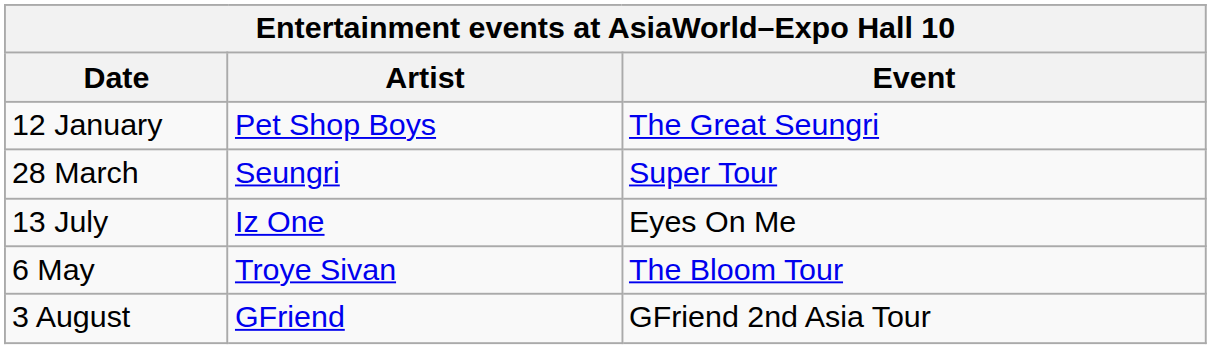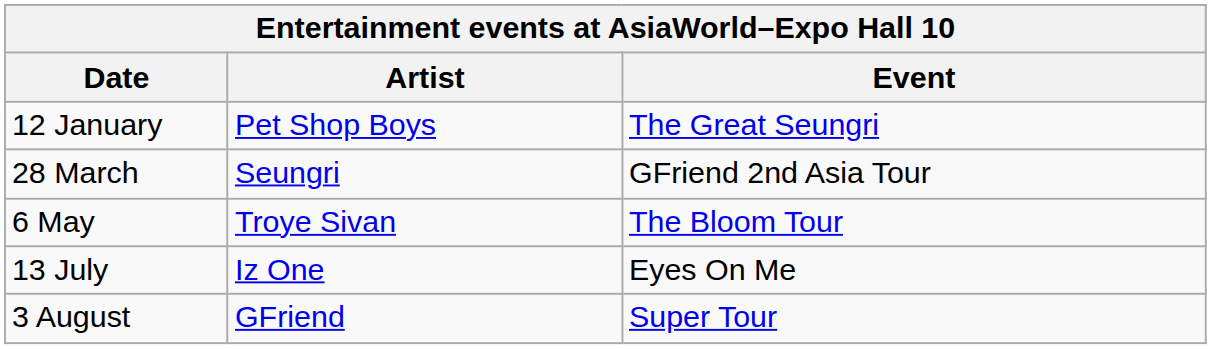 <table class="wikitable">
 <tr>
 <th colspan="3">Entertainment events at AsiaWorld–Expo Hall 10</th>
 </tr>
 <tr>
 <th width=110>Date</th>
 <th width=200>Artist</th>
 <th width=300>Event</th>
 </tr>
 <tr>
 <td>12 January</td>
 <td><a href='#'>Pet Shop Boys</a></td>
 <td><a href='#'>The Great Seungri</a></td>
 </tr>
 <tr>
 <td>28 March</td>
 <td><a href='#'>Seungri</a></td>
-<td><a href='#'>Super Tour</a></td>
+<td>GFriend 2nd Asia Tour</td>
+</tr>
+<tr>
+<td>6 May</td>
+<td><a href='#'>Troye Sivan</a></td>
+<td><a href='#'>The Bloom Tour</a></td>
 </tr>
 <tr>
 <td>13 July</td>
 <td><a href='#'>Iz One</a></td>
 <td>Eyes On Me</td>
 </tr>
 <tr>
-<td>6 May</td>
-<td><a href='#'>Troye Sivan</a></td>
-<td><a href='#'>The Bloom Tour</a></td>
-</tr>
-<tr>
 <td>3 August</td>
 <td><a href='#'>GFriend</a></td>
-<td>GFriend 2nd Asia Tour</td>
+<td><a href='#'>Super Tour</a></td>
 </tr>
 </table>
